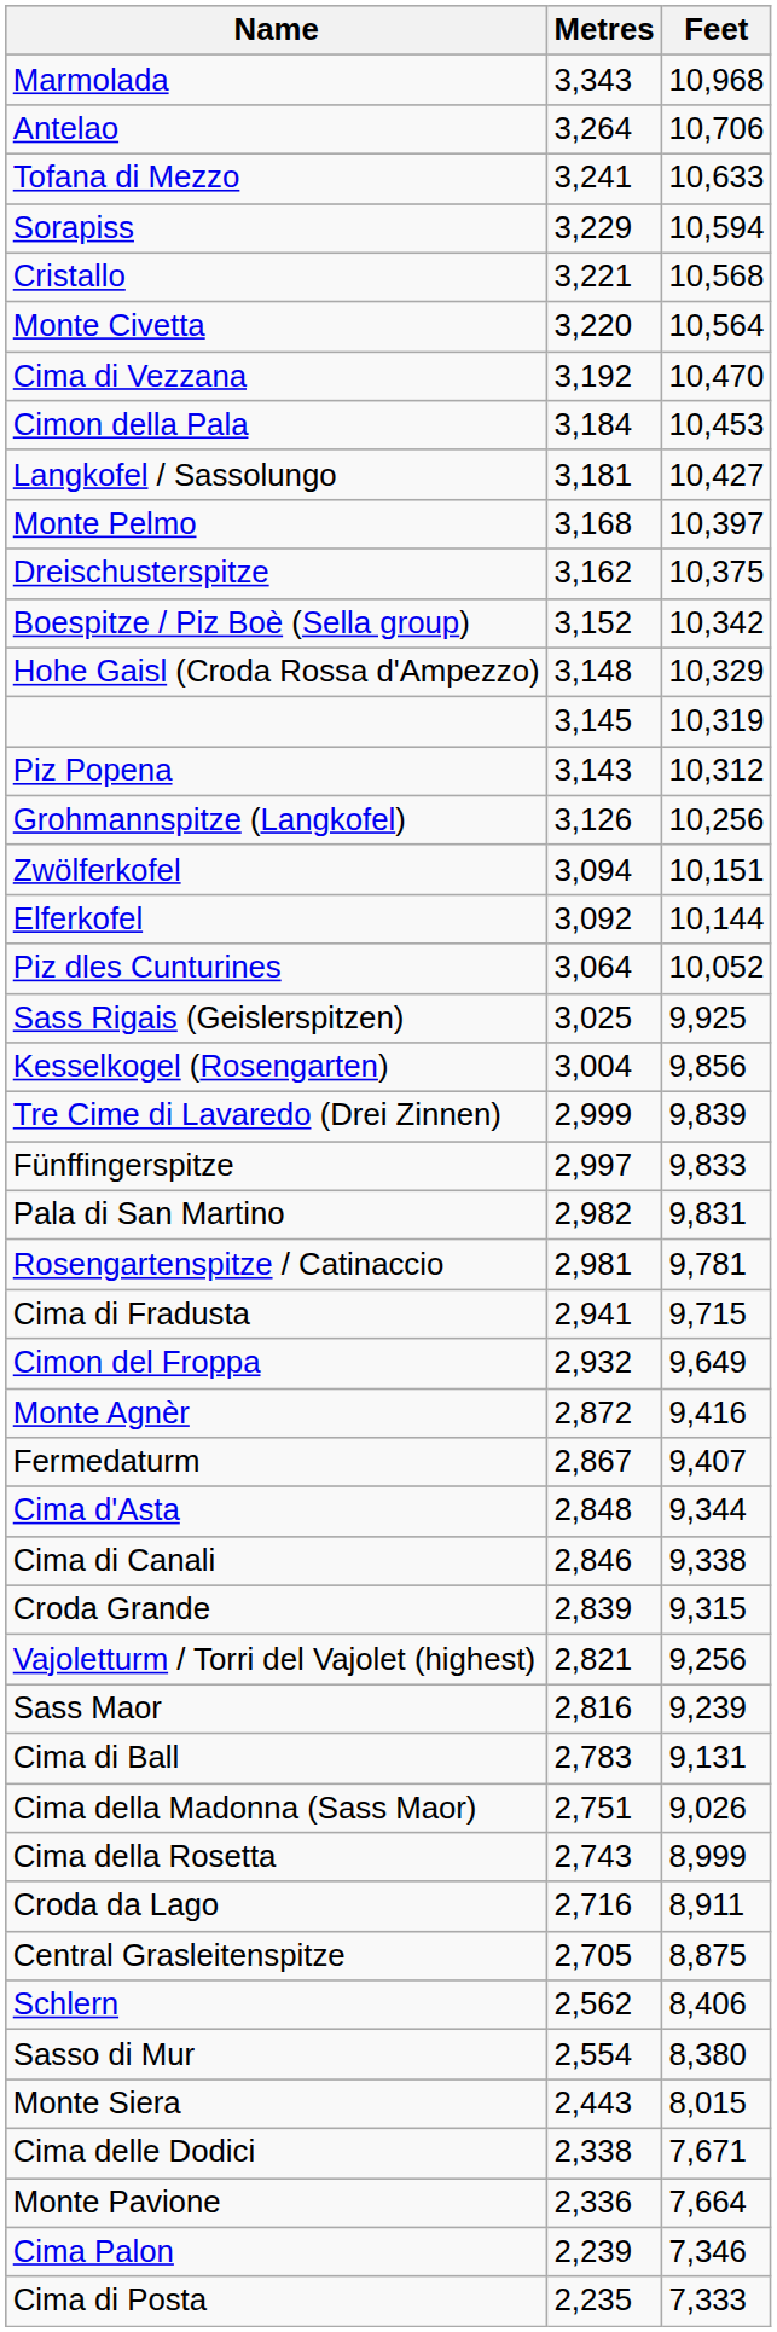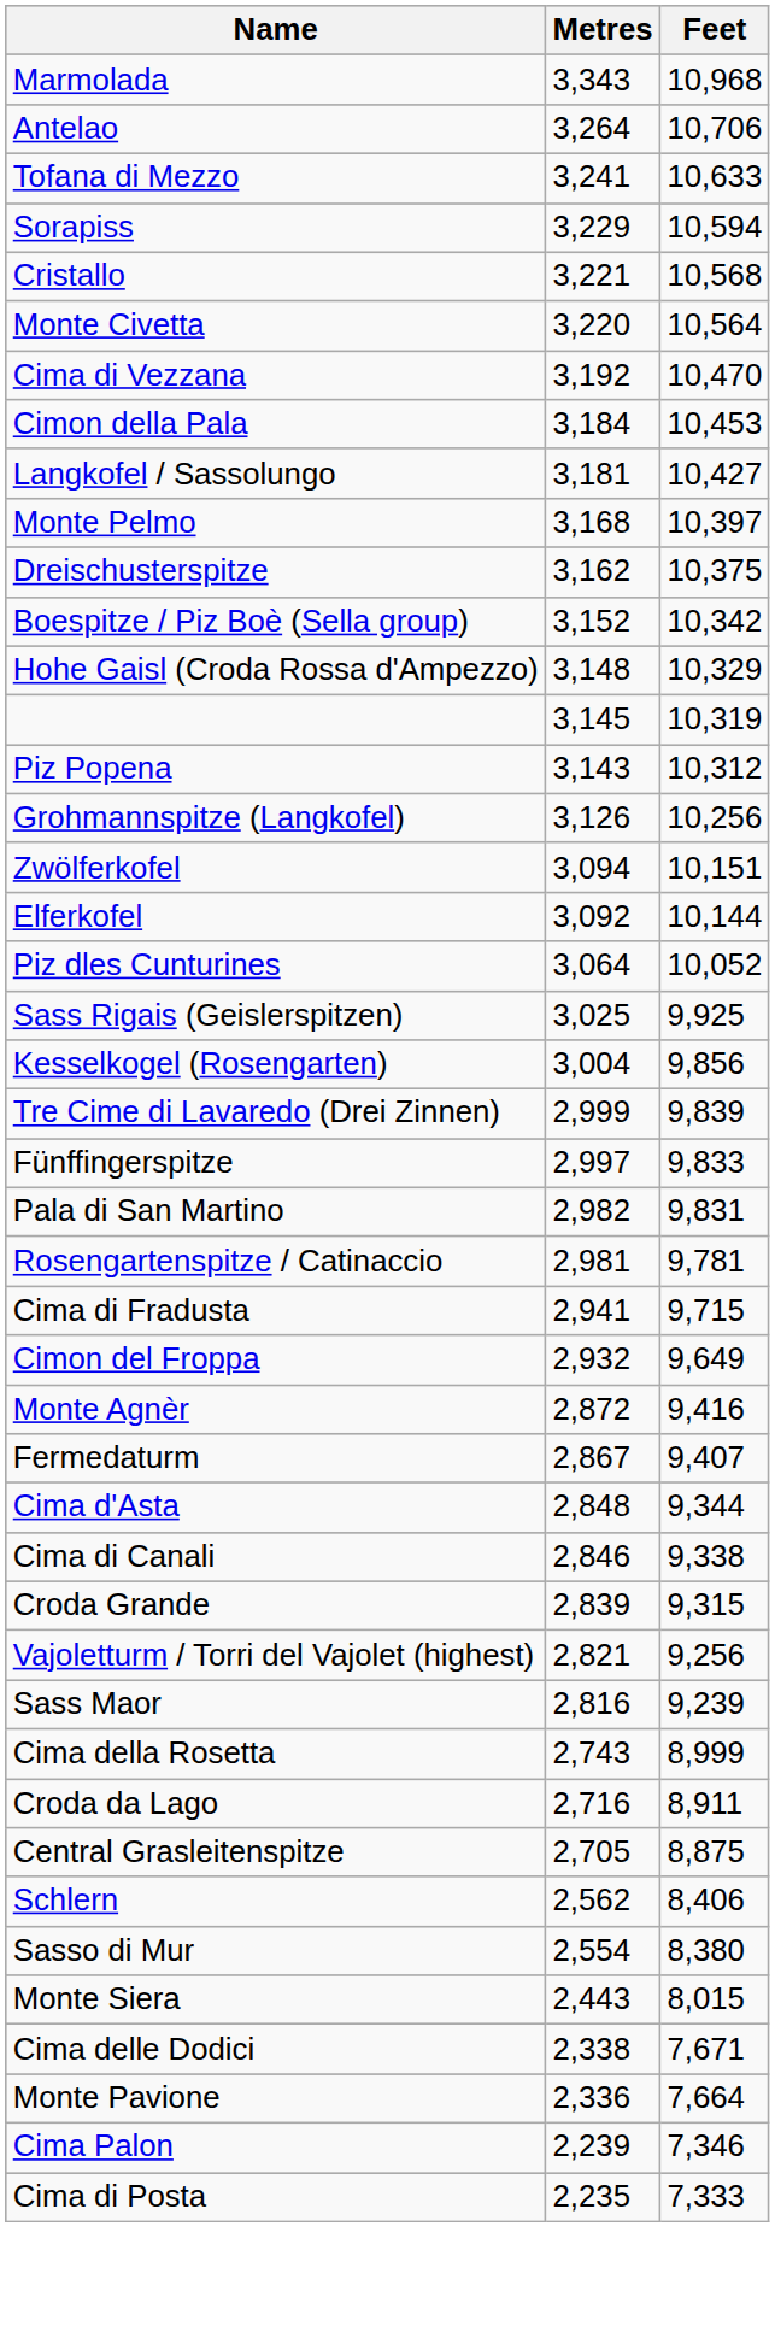 <table class="wikitable sortable">
 <tr>
 <th>Name</th>
 <th>Metres</th>
 <th>Feet</th>
 </tr>
 <tr>
 <td><a href='#'>Marmolada</a></td>
 <td>3,343</td>
 <td>10,968</td>
 </tr>
 <tr>
 <td><a href='#'>Antelao</a></td>
 <td>3,264</td>
 <td>10,706</td>
 </tr>
 <tr>
 <td><a href='#'>Tofana di Mezzo</a></td>
 <td>3,241</td>
 <td>10,633</td>
 </tr>
 <tr>
 <td><a href='#'>Sorapiss</a></td>
 <td>3,229</td>
 <td>10,594</td>
 </tr>
 <tr>
 <td><a href='#'>Cristallo</a></td>
 <td>3,221</td>
 <td>10,568</td>
 </tr>
 <tr>
 <td><a href='#'>Monte Civetta</a></td>
 <td>3,220</td>
 <td>10,564</td>
 </tr>
 <tr>
 <td><a href='#'>Cima di Vezzana</a></td>
 <td>3,192</td>
 <td>10,470</td>
 </tr>
 <tr>
 <td><a href='#'>Cimon della Pala</a></td>
 <td>3,184</td>
 <td>10,453</td>
 </tr>
 <tr>
 <td><a href='#'>Langkofel</a> / Sassolungo</td>
 <td>3,181</td>
 <td>10,427</td>
 </tr>
 <tr>
 <td><a href='#'>Monte Pelmo</a></td>
 <td>3,168</td>
 <td>10,397</td>
 </tr>
 <tr>
 <td><a href='#'>Dreischusterspitze</a></td>
 <td>3,162</td>
 <td>10,375</td>
 </tr>
 <tr>
 <td><a href='#'>Boespitze / Piz Boè</a> (<a href='#'>Sella group</a>)</td>
 <td>3,152</td>
 <td>10,342</td>
 </tr>
 <tr>
 <td><a href='#'>Hohe Gaisl</a> (Croda Rossa d'Ampezzo)</td>
 <td>3,148</td>
 <td>10,329</td>
 </tr>
 <tr>
 <td></td>
 <td>3,145</td>
 <td>10,319</td>
 </tr>
 <tr>
 <td><a href='#'>Piz Popena</a></td>
 <td>3,143</td>
 <td>10,312</td>
 </tr>
 <tr>
 <td><a href='#'>Grohmannspitze</a> (<a href='#'>Langkofel</a>)</td>
 <td>3,126</td>
 <td>10,256</td>
 </tr>
 <tr>
 <td><a href='#'>Zwölferkofel</a></td>
 <td>3,094</td>
 <td>10,151</td>
 </tr>
 <tr>
 <td><a href='#'>Elferkofel</a></td>
 <td>3,092</td>
 <td>10,144</td>
 </tr>
 <tr>
 <td><a href='#'>Piz dles Cunturines</a></td>
 <td>3,064</td>
 <td>10,052</td>
 </tr>
 <tr>
 <td><a href='#'>Sass Rigais</a> (Geislerspitzen)</td>
 <td>3,025</td>
 <td>9,925</td>
 </tr>
 <tr>
 <td><a href='#'>Kesselkogel</a> (<a href='#'>Rosengarten</a>)</td>
 <td>3,004</td>
 <td>9,856</td>
 </tr>
 <tr>
 <td><a href='#'>Tre Cime di Lavaredo</a> (Drei Zinnen)</td>
 <td>2,999</td>
 <td>9,839</td>
 </tr>
 <tr>
 <td>Fünffingerspitze</td>
 <td>2,997</td>
 <td>9,833</td>
 </tr>
 <tr>
 <td>Pala di San Martino</td>
 <td>2,982</td>
 <td>9,831</td>
 </tr>
 <tr>
 <td><a href='#'>Rosengartenspitze</a> / Catinaccio</td>
 <td>2,981</td>
 <td>9,781</td>
 </tr>
 <tr>
 <td>Cima di Fradusta</td>
 <td>2,941</td>
 <td>9,715</td>
 </tr>
 <tr>
 <td><a href='#'>Cimon del Froppa</a></td>
 <td>2,932</td>
 <td>9,649</td>
 </tr>
 <tr>
 <td><a href='#'>Monte Agnèr</a></td>
 <td>2,872</td>
 <td>9,416</td>
 </tr>
 <tr>
 <td>Fermedaturm</td>
 <td>2,867</td>
 <td>9,407</td>
 </tr>
 <tr>
 <td><a href='#'>Cima d'Asta</a></td>
 <td>2,848</td>
 <td>9,344</td>
 </tr>
 <tr>
 <td>Cima di Canali</td>
 <td>2,846</td>
 <td>9,338</td>
 </tr>
 <tr>
 <td>Croda Grande</td>
 <td>2,839</td>
 <td>9,315</td>
 </tr>
 <tr>
 <td><a href='#'>Vajoletturm</a> / Torri del Vajolet (highest)</td>
 <td>2,821</td>
 <td>9,256</td>
 </tr>
 <tr>
 <td>Sass Maor</td>
 <td>2,816</td>
 <td>9,239</td>
 </tr>
 <tr>
-<td>Cima di Ball</td>
-<td>2,783</td>
-<td>9,131</td>
-</tr>
-<tr>
-<td>Cima della Madonna (Sass Maor)</td>
-<td>2,751</td>
-<td>9,026</td>
-</tr>
-<tr>
 <td>Cima della Rosetta</td>
 <td>2,743</td>
 <td>8,999</td>
 </tr>
 <tr>
 <td>Croda da Lago</td>
 <td>2,716</td>
 <td>8,911</td>
 </tr>
 <tr>
 <td>Central Grasleitenspitze</td>
 <td>2,705</td>
 <td>8,875</td>
 </tr>
 <tr>
 <td><a href='#'>Schlern</a></td>
 <td>2,562</td>
 <td>8,406</td>
 </tr>
 <tr>
 <td>Sasso di Mur</td>
 <td>2,554</td>
 <td>8,380</td>
 </tr>
 <tr>
 <td>Monte Siera</td>
 <td>2,443</td>
 <td>8,015</td>
 </tr>
 <tr>
 <td>Cima delle Dodici</td>
 <td>2,338</td>
 <td>7,671</td>
 </tr>
 <tr>
 <td>Monte Pavione</td>
 <td>2,336</td>
 <td>7,664</td>
 </tr>
 <tr>
 <td><a href='#'>Cima Palon</a></td>
 <td>2,239</td>
 <td>7,346</td>
 </tr>
 <tr>
 <td>Cima di Posta</td>
 <td>2,235</td>
 <td>7,333</td>
 </tr>
 </table>
